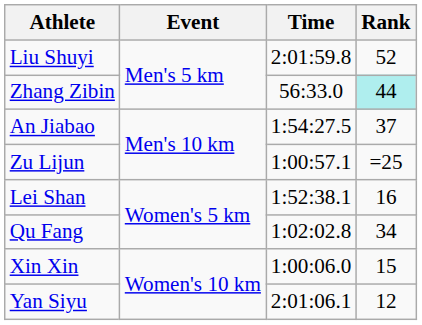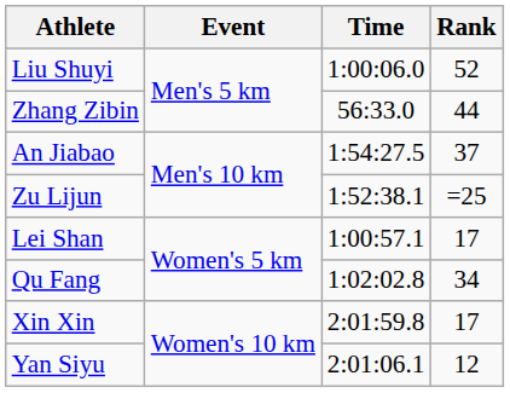 <table class="wikitable" style="font-size:90%;">
 <tr>
 <th>Athlete</th>
 <th>Event</th>
 <th>Time</th>
 <th>Rank</th>
 </tr>
 <tr align=center>
 <td align=left><a href='#'>Liu Shuyi</a></td>
 <td align=left rowspan=2><a href='#'>Men's 5 km</a></td>
-<td>2:01:59.8</td>
+<td>1:00:06.0</td>
 <td>52</td>
 </tr>
 <tr align=center>
 <td align=left><a href='#'>Zhang Zibin</a></td>
 <td>56:33.0</td>
-<td style="background: paleturquoise;">44</td>
+<td>44</td>
 </tr>
 <tr align=center>
 <td align=left><a href='#'>An Jiabao</a></td>
 <td align=left rowspan=2><a href='#'>Men's 10 km</a></td>
 <td>1:54:27.5</td>
 <td>37</td>
 </tr>
 <tr align=center>
 <td align=left><a href='#'>Zu Lijun</a></td>
-<td>1:00:57.1</td>
+<td>1:52:38.1</td>
 <td>=25</td>
 </tr>
 <tr align=center>
 <td align=left><a href='#'>Lei Shan</a></td>
 <td align=left rowspan=2><a href='#'>Women's 5 km</a></td>
-<td>1:52:38.1</td>
-<td>16</td>
+<td>1:00:57.1</td>
+<td>17</td>
 </tr>
 <tr align=center>
 <td align=left><a href='#'>Qu Fang</a></td>
 <td>1:02:02.8</td>
 <td>34</td>
 </tr>
 <tr align=center>
 <td align=left><a href='#'>Xin Xin</a></td>
 <td align=left rowspan=2><a href='#'>Women's 10 km</a></td>
-<td>1:00:06.0</td>
-<td>15</td>
+<td>2:01:59.8</td>
+<td>17</td>
 </tr>
 <tr align=center>
 <td align=left><a href='#'>Yan Siyu</a></td>
 <td>2:01:06.1</td>
 <td>12</td>
 </tr>
 </table>
